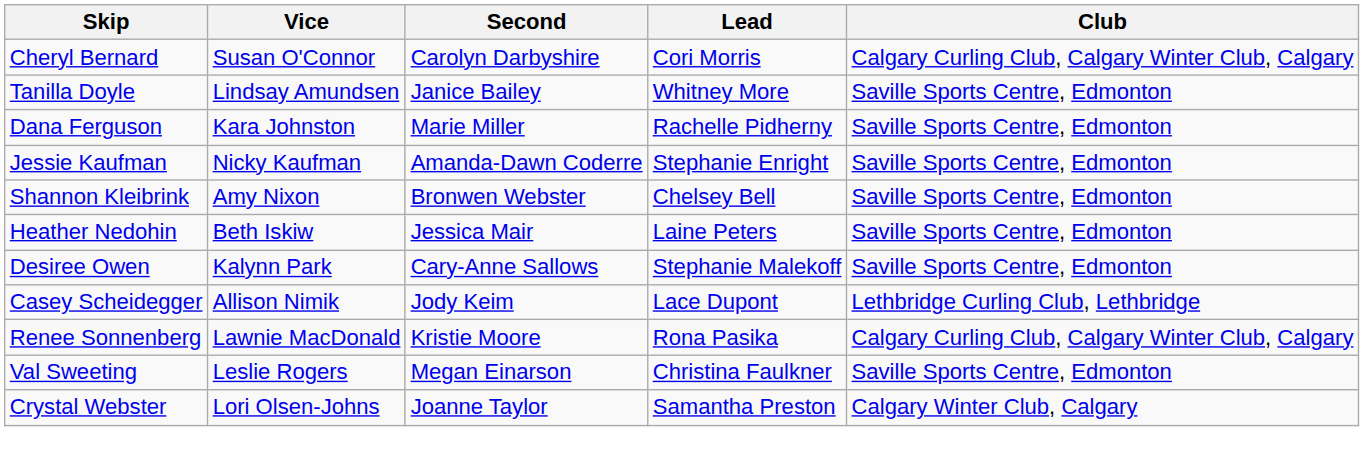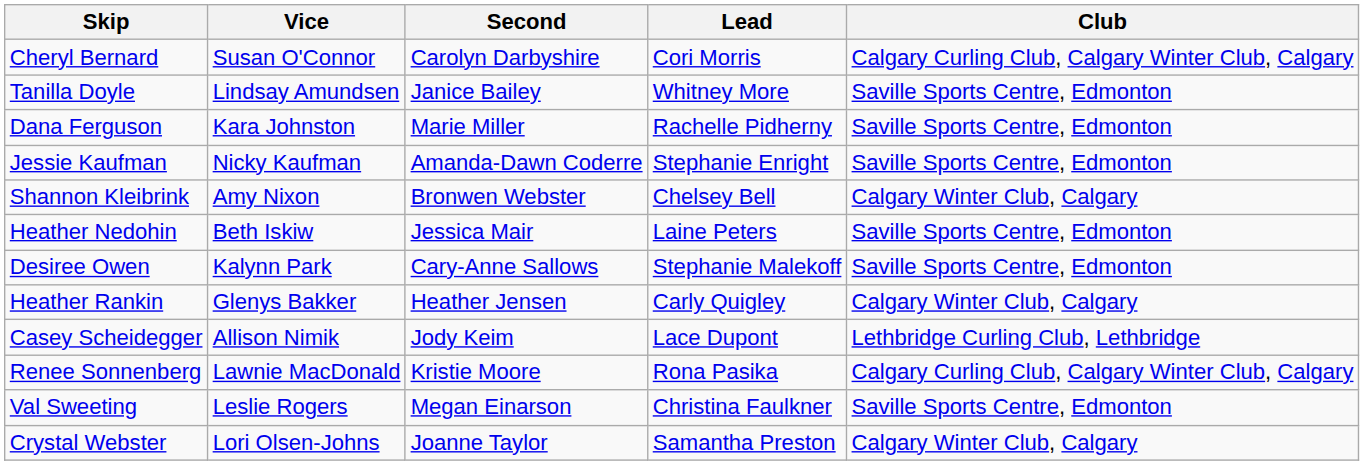 <table class="wikitable" border="1">
 <tr>
 <th>Skip</th>
 <th>Vice</th>
 <th>Second</th>
 <th>Lead</th>
 <th>Club</th>
 </tr>
 <tr>
 <td><a href='#'>Cheryl Bernard</a></td>
 <td><a href='#'>Susan O'Connor</a></td>
 <td><a href='#'>Carolyn Darbyshire</a></td>
 <td><a href='#'>Cori Morris</a></td>
 <td><a href='#'>Calgary Curling Club</a>, <a href='#'>Calgary Winter Club</a>, <a href='#'>Calgary</a></td>
 </tr>
 <tr>
 <td><a href='#'>Tanilla Doyle</a></td>
 <td><a href='#'>Lindsay Amundsen</a></td>
 <td><a href='#'>Janice Bailey</a></td>
 <td><a href='#'>Whitney More</a></td>
 <td><a href='#'>Saville Sports Centre</a>, <a href='#'>Edmonton</a></td>
 </tr>
 <tr>
 <td><a href='#'>Dana Ferguson</a></td>
 <td><a href='#'>Kara Johnston</a></td>
 <td><a href='#'>Marie Miller</a></td>
 <td><a href='#'>Rachelle Pidherny</a></td>
 <td><a href='#'>Saville Sports Centre</a>, <a href='#'>Edmonton</a></td>
 </tr>
 <tr>
 <td><a href='#'>Jessie Kaufman</a></td>
 <td><a href='#'>Nicky Kaufman</a></td>
 <td><a href='#'>Amanda-Dawn Coderre</a></td>
 <td><a href='#'>Stephanie Enright</a></td>
 <td><a href='#'>Saville Sports Centre</a>, <a href='#'>Edmonton</a></td>
 </tr>
 <tr>
 <td><a href='#'>Shannon Kleibrink</a></td>
 <td><a href='#'>Amy Nixon</a></td>
 <td><a href='#'>Bronwen Webster</a></td>
 <td><a href='#'>Chelsey Bell</a></td>
-<td><a href='#'>Saville Sports Centre</a>, <a href='#'>Edmonton</a></td>
+<td><a href='#'>Calgary Winter Club</a>, <a href='#'>Calgary</a></td>
 </tr>
 <tr>
 <td><a href='#'>Heather Nedohin</a></td>
 <td><a href='#'>Beth Iskiw</a></td>
 <td><a href='#'>Jessica Mair</a></td>
 <td><a href='#'>Laine Peters</a></td>
 <td><a href='#'>Saville Sports Centre</a>, <a href='#'>Edmonton</a></td>
 </tr>
 <tr>
 <td><a href='#'>Desiree Owen</a></td>
 <td><a href='#'>Kalynn Park</a></td>
 <td><a href='#'>Cary-Anne Sallows</a></td>
 <td><a href='#'>Stephanie Malekoff</a></td>
 <td><a href='#'>Saville Sports Centre</a>, <a href='#'>Edmonton</a></td>
+</tr>
+<tr>
+<td><a href='#'>Heather Rankin</a></td>
+<td><a href='#'>Glenys Bakker</a></td>
+<td><a href='#'>Heather Jensen</a></td>
+<td><a href='#'>Carly Quigley</a></td>
+<td><a href='#'>Calgary Winter Club</a>, <a href='#'>Calgary</a></td>
 </tr>
 <tr>
 <td><a href='#'>Casey Scheidegger</a></td>
 <td><a href='#'>Allison Nimik</a></td>
 <td><a href='#'>Jody Keim</a></td>
 <td><a href='#'>Lace Dupont</a></td>
 <td><a href='#'>Lethbridge Curling Club</a>, <a href='#'>Lethbridge</a></td>
 </tr>
 <tr>
 <td><a href='#'>Renee Sonnenberg</a></td>
 <td><a href='#'>Lawnie MacDonald</a></td>
 <td><a href='#'>Kristie Moore</a></td>
 <td><a href='#'>Rona Pasika</a></td>
 <td><a href='#'>Calgary Curling Club</a>, <a href='#'>Calgary Winter Club</a>, <a href='#'>Calgary</a></td>
 </tr>
 <tr>
 <td><a href='#'>Val Sweeting</a></td>
 <td><a href='#'>Leslie Rogers</a></td>
 <td><a href='#'>Megan Einarson</a></td>
 <td><a href='#'>Christina Faulkner</a></td>
 <td><a href='#'>Saville Sports Centre</a>, <a href='#'>Edmonton</a></td>
 </tr>
 <tr>
 <td><a href='#'>Crystal Webster</a></td>
 <td><a href='#'>Lori Olsen-Johns</a></td>
 <td><a href='#'>Joanne Taylor</a></td>
 <td><a href='#'>Samantha Preston</a></td>
 <td><a href='#'>Calgary Winter Club</a>, <a href='#'>Calgary</a></td>
 </tr>
 </table>
